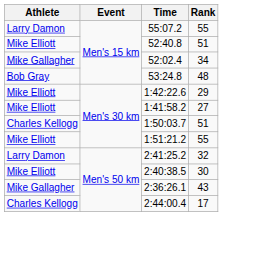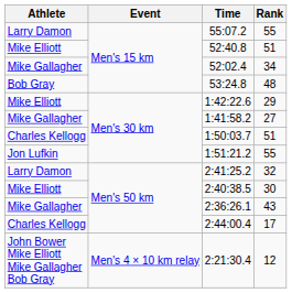 <table class=wikitable style="font-size:90%; text-align:center">
 <tr>
 <th>Athlete</th>
 <th>Event</th>
 <th>Time</th>
 <th>Rank</th>
 </tr>
 <tr>
 <td align=left><a href='#'>Larry Damon</a></td>
 <td align=left rowspan=4><a href='#'>Men's 15 km</a></td>
 <td>55:07.2</td>
 <td>55</td>
 </tr>
 <tr>
 <td align=left><a href='#'>Mike Elliott</a></td>
 <td>52:40.8</td>
 <td>51</td>
 </tr>
 <tr>
 <td align=left><a href='#'>Mike Gallagher</a></td>
 <td>52:02.4</td>
 <td>34</td>
 </tr>
 <tr>
 <td align=left><a href='#'>Bob Gray</a></td>
 <td>53:24.8</td>
 <td>48</td>
 </tr>
 <tr>
 <td align=left><a href='#'>Mike Elliott</a></td>
 <td align=left rowspan=4><a href='#'>Men's 30 km</a></td>
 <td>1:42:22.6</td>
 <td>29</td>
 </tr>
 <tr>
-<td align=left><a href='#'>Mike Elliott</a></td>
+<td align=left><a href='#'>Mike Gallagher</a></td>
 <td>1:41:58.2</td>
 <td>27</td>
 </tr>
 <tr>
 <td align=left><a href='#'>Charles Kellogg</a></td>
 <td>1:50:03.7</td>
 <td>51</td>
 </tr>
 <tr>
-<td align=left><a href='#'>Mike Elliott</a></td>
+<td align=left><a href='#'>Jon Lufkin</a></td>
 <td>1:51:21.2</td>
 <td>55</td>
 </tr>
 <tr>
 <td align=left><a href='#'>Larry Damon</a></td>
 <td align=left rowspan=4><a href='#'>Men's 50 km</a></td>
 <td>2:41:25.2</td>
 <td>32</td>
 </tr>
 <tr>
 <td align=left><a href='#'>Mike Elliott</a></td>
 <td>2:40:38.5</td>
 <td>30</td>
 </tr>
 <tr>
 <td align=left><a href='#'>Mike Gallagher</a></td>
 <td>2:36:26.1</td>
 <td>43</td>
 </tr>
 <tr>
 <td align=left><a href='#'>Charles Kellogg</a></td>
 <td>2:44:00.4</td>
 <td>17</td>
 </tr>
+<tr>
+<td align=left><a href='#'>John Bower</a><br><a href='#'>Mike Elliott</a><br><a href='#'>Mike Gallagher</a><br><a href='#'>Bob Gray</a></td>
+<td align=left><a href='#'>Men's 4 × 10 km relay</a></td>
+<td>2:21:30.4</td>
+<td>12</td>
+</tr>
 </table>
